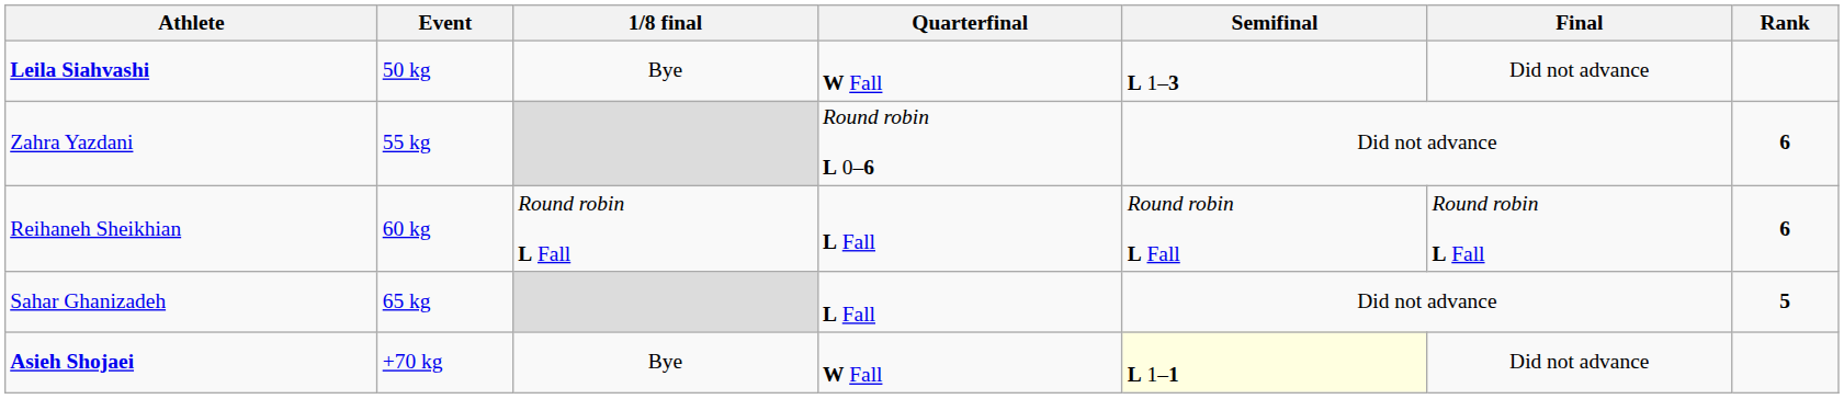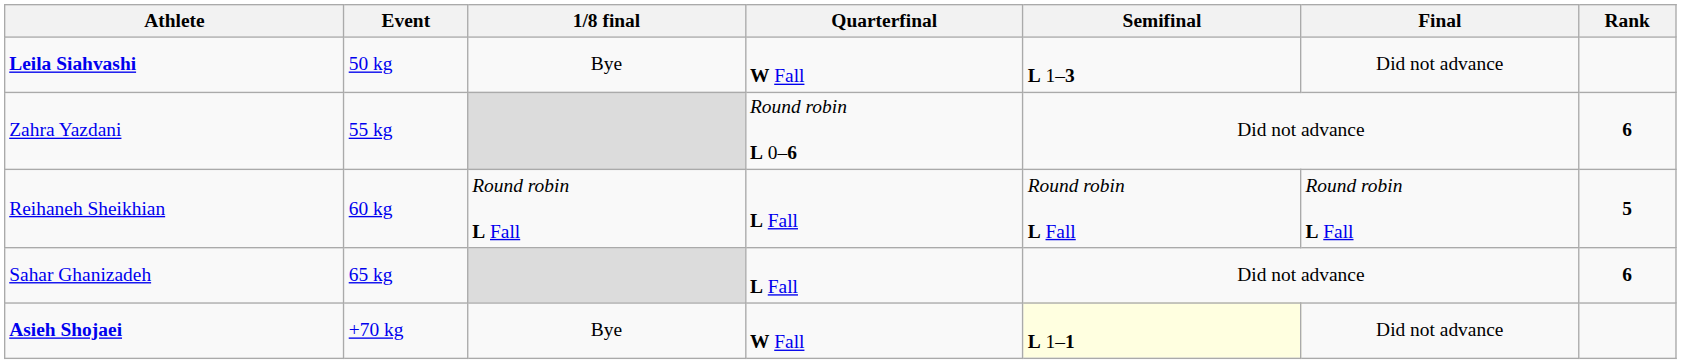 <table class="wikitable" width="98%" style="text-align:left; font-size:90%">
 <tr>
 <th width="11%">Athlete</th>
 <th width="4%">Event</th>
 <th width="9%">1/8 final</th>
 <th width="9%">Quarterfinal</th>
 <th width="9%">Semifinal</th>
 <th width="9%">Final</th>
 <th width="3%">Rank</th>
 </tr>
 <tr>
 <td><strong><a href='#'>Leila Siahvashi</a></strong></td>
 <td><a href='#'>50 kg</a></td>
 <td align=center>Bye</td>
 <td><br><strong>W</strong> <a href='#'>Fall</a></td>
 <td><br><strong>L</strong> 1–<strong>3</strong></td>
 <td align=center>Did not advance</td>
 <td align=center></td>
 </tr>
 <tr>
 <td><a href='#'>Zahra Yazdani</a></td>
 <td><a href='#'>55 kg</a></td>
 <td bgcolor=#DCDCDC></td>
 <td><em>Round robin</em><br><br><strong>L</strong> 0–<strong>6</strong></td>
 <td colspan=2 align=center>Did not advance</td>
 <td align=center><strong>6</strong></td>
 </tr>
 <tr>
 <td><a href='#'>Reihaneh Sheikhian</a></td>
 <td><a href='#'>60 kg</a></td>
 <td><em>Round robin</em><br><br><strong>L</strong> <a href='#'>Fall</a></td>
 <td><br><strong>L</strong> <a href='#'>Fall</a></td>
 <td><em>Round robin</em><br><br><strong>L</strong> <a href='#'>Fall</a></td>
 <td><em>Round robin</em><br><br><strong>L</strong> <a href='#'>Fall</a></td>
-<td align=center><strong>6</strong></td>
+<td align=center><strong>5</strong></td>
 </tr>
 <tr>
 <td><a href='#'>Sahar Ghanizadeh</a></td>
 <td><a href='#'>65 kg</a></td>
 <td bgcolor=#DCDCDC></td>
 <td><br><strong>L</strong> <a href='#'>Fall</a></td>
 <td colspan=2 align=center>Did not advance</td>
-<td align=center><strong>5</strong></td>
+<td align=center><strong>6</strong></td>
 </tr>
 <tr>
 <td><strong><a href='#'>Asieh Shojaei</a></strong></td>
 <td><a href='#'>+70 kg</a></td>
 <td align=center>Bye</td>
 <td><br><strong>W</strong> <a href='#'>Fall</a></td>
 <td style="background: lightyellow;"><br><strong>L</strong> 1–<strong>1</strong></td>
 <td align=center>Did not advance</td>
 <td align=center></td>
 </tr>
 </table>
